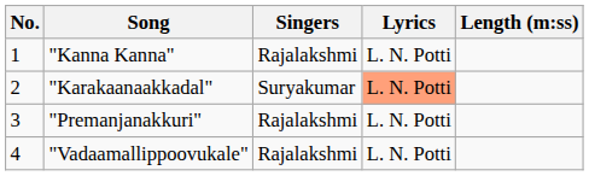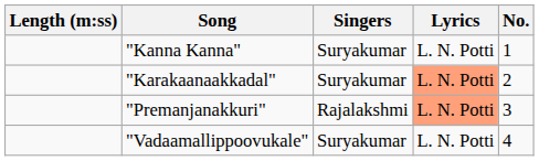 <table class="wikitable" style="font-size:95%;">
 <tr>
-<th>No.</th>
+<th>Length (m:ss)</th>
 <th>Song</th>
 <th>Singers</th>
 <th>Lyrics</th>
-<th>Length (m:ss)</th>
+<th>No.</th>
 </tr>
 <tr>
+<td></td>
+<td>"Kanna Kanna"</td>
+<td>Suryakumar</td>
+<td>L. N. Potti</td>
 <td>1</td>
-<td>"Kanna Kanna"</td>
-<td>Rajalakshmi</td>
-<td>L. N. Potti</td>
-<td></td>
 </tr>
 <tr>
-<td>2</td>
+<td></td>
 <td>"Karakaanaakkadal"</td>
 <td>Suryakumar</td>
 <td style="background: lightsalmon;">L. N. Potti</td>
-<td></td>
+<td>2</td>
 </tr>
 <tr>
-<td>3</td>
+<td></td>
 <td>"Premanjanakkuri"</td>
 <td>Rajalakshmi</td>
-<td>L. N. Potti</td>
-<td></td>
+<td style="background: lightsalmon;">L. N. Potti</td>
+<td>3</td>
 </tr>
 <tr>
+<td></td>
+<td>"Vadaamallippoovukale"</td>
+<td>Suryakumar</td>
+<td>L. N. Potti</td>
 <td>4</td>
-<td>"Vadaamallippoovukale"</td>
-<td>Rajalakshmi</td>
-<td>L. N. Potti</td>
-<td></td>
 </tr>
 </table>
